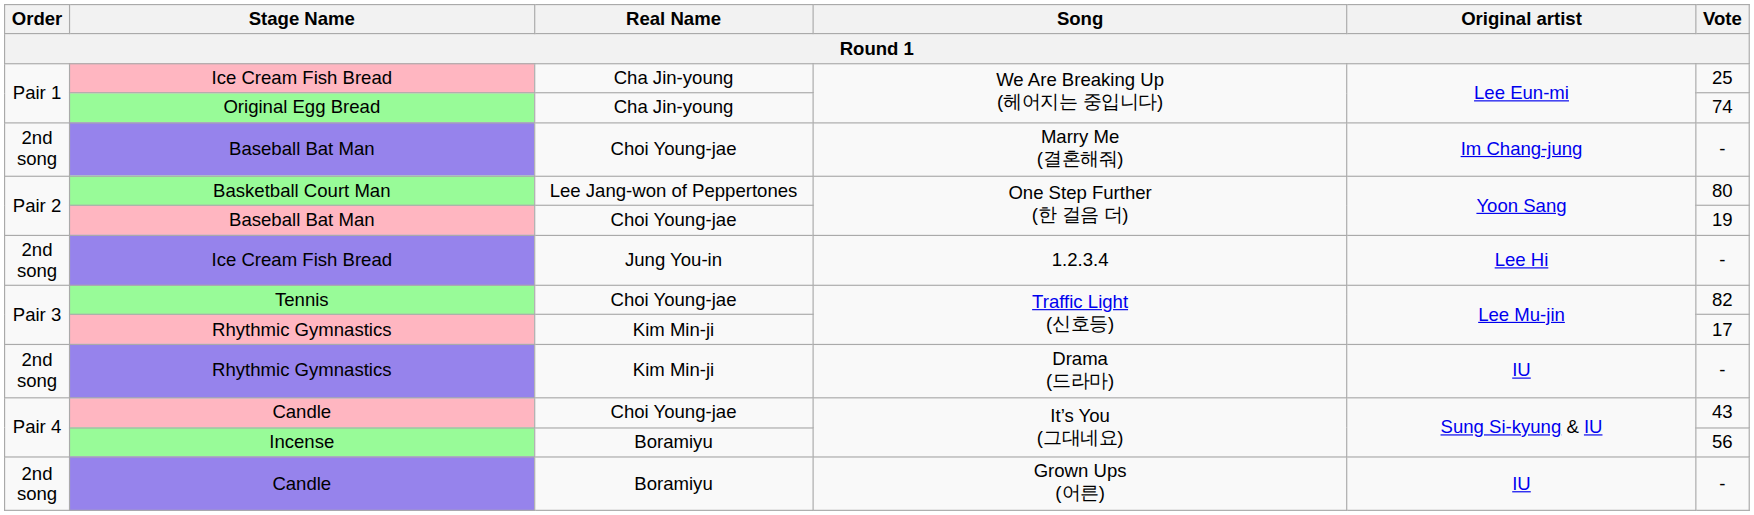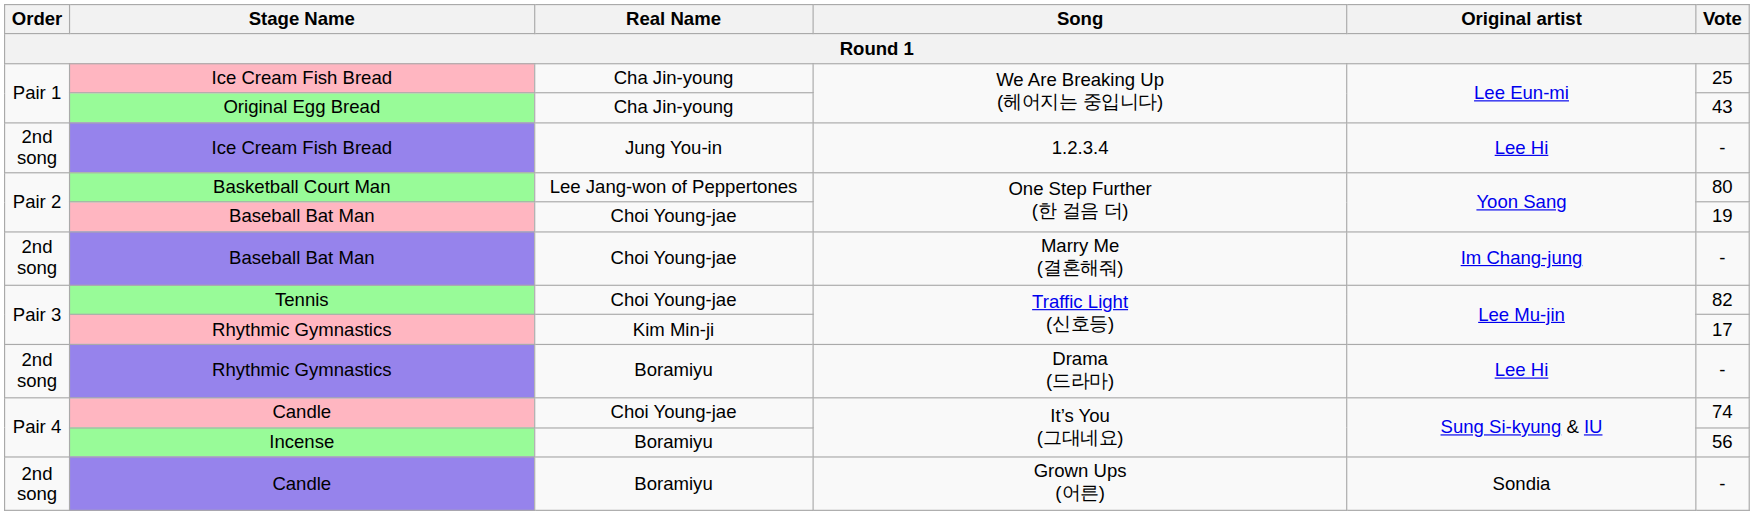 <table class="wikitable" style="text-align:center; width:95%;">
 <tr>
 <th style="width:1%;">Order</th>
 <th style="width:20%;">Stage Name</th>
 <th style="width:12%;">Real Name</th>
 <th style="width:23%;">Song</th>
 <th style="width:15%;">Original artist</th>
 <th style="width:1%;">Vote</th>
 </tr>
 <tr>
 <th colspan=6>Round 1</th>
 </tr>
 <tr>
 <td rowspan=2>Pair 1</td>
 <td bgcolor="lightpink">Ice Cream Fish Bread</td>
 <td>Cha Jin-young</td>
 <td rowspan=2>We Are Breaking Up<br>(헤어지는 중입니다)</td>
 <td rowspan=2><a href='#'>Lee Eun-mi</a></td>
 <td>25</td>
 </tr>
 <tr>
 <td bgcolor="palegreen">Original Egg Bread</td>
 <td>Cha Jin-young</td>
-<td>74</td>
+<td>43</td>
 </tr>
 <tr>
 <td>2nd song</td>
-<td bgcolor="#9683EC">Baseball Bat Man</td>
-<td>Choi Young-jae</td>
-<td>Marry Me<br>(결혼해줘)</td>
-<td><a href='#'>Im Chang-jung</a></td>
+<td bgcolor="#9683EC">Ice Cream Fish Bread</td>
+<td>Jung You-in</td>
+<td>1.2.3.4</td>
+<td><a href='#'>Lee Hi</a></td>
 <td>-</td>
 </tr>
 <tr>
 <td rowspan=2>Pair 2</td>
 <td bgcolor="palegreen">Basketball Court Man</td>
 <td>Lee Jang-won of Peppertones</td>
 <td rowspan=2>One Step Further<br>(한 걸음 더)</td>
 <td rowspan=2><a href='#'>Yoon Sang</a></td>
 <td>80</td>
 </tr>
 <tr>
 <td bgcolor="lightpink">Baseball Bat Man</td>
 <td>Choi Young-jae</td>
 <td>19</td>
 </tr>
 <tr>
 <td>2nd song</td>
-<td bgcolor="#9683EC">Ice Cream Fish Bread</td>
-<td>Jung You-in</td>
-<td>1.2.3.4</td>
-<td><a href='#'>Lee Hi</a></td>
+<td bgcolor="#9683EC">Baseball Bat Man</td>
+<td>Choi Young-jae</td>
+<td>Marry Me<br>(결혼해줘)</td>
+<td><a href='#'>Im Chang-jung</a></td>
 <td>-</td>
 </tr>
 <tr>
 <td rowspan=2>Pair 3</td>
 <td bgcolor="palegreen">Tennis</td>
 <td>Choi Young-jae</td>
 <td rowspan=2><a href='#'>Traffic Light</a><br>(신호등)</td>
 <td rowspan=2><a href='#'>Lee Mu-jin</a></td>
 <td>82</td>
 </tr>
 <tr>
 <td bgcolor="lightpink">Rhythmic Gymnastics</td>
 <td>Kim Min-ji</td>
 <td>17</td>
 </tr>
 <tr>
 <td>2nd song</td>
 <td bgcolor="#9683EC">Rhythmic Gymnastics</td>
-<td>Kim Min-ji</td>
+<td>Boramiyu</td>
 <td>Drama<br>(드라마)</td>
-<td><a href='#'>IU</a></td>
+<td><a href='#'>Lee Hi</a></td>
 <td>-</td>
 </tr>
 <tr>
 <td rowspan=2>Pair 4</td>
 <td bgcolor="lightpink">Candle</td>
 <td>Choi Young-jae</td>
 <td rowspan=2>It’s You<br>(그대네요)</td>
 <td rowspan=2><a href='#'>Sung Si-kyung</a> & <a href='#'>IU</a></td>
-<td>43</td>
+<td>74</td>
 </tr>
 <tr>
 <td bgcolor="palegreen">Incense</td>
 <td>Boramiyu</td>
 <td>56</td>
 </tr>
 <tr>
 <td>2nd song</td>
 <td bgcolor="#9683EC">Candle</td>
 <td>Boramiyu</td>
 <td>Grown Ups<br>(어른)</td>
-<td><a href='#'>IU</a></td>
+<td>Sondia</td>
 <td>-</td>
 </tr>
 </table>
